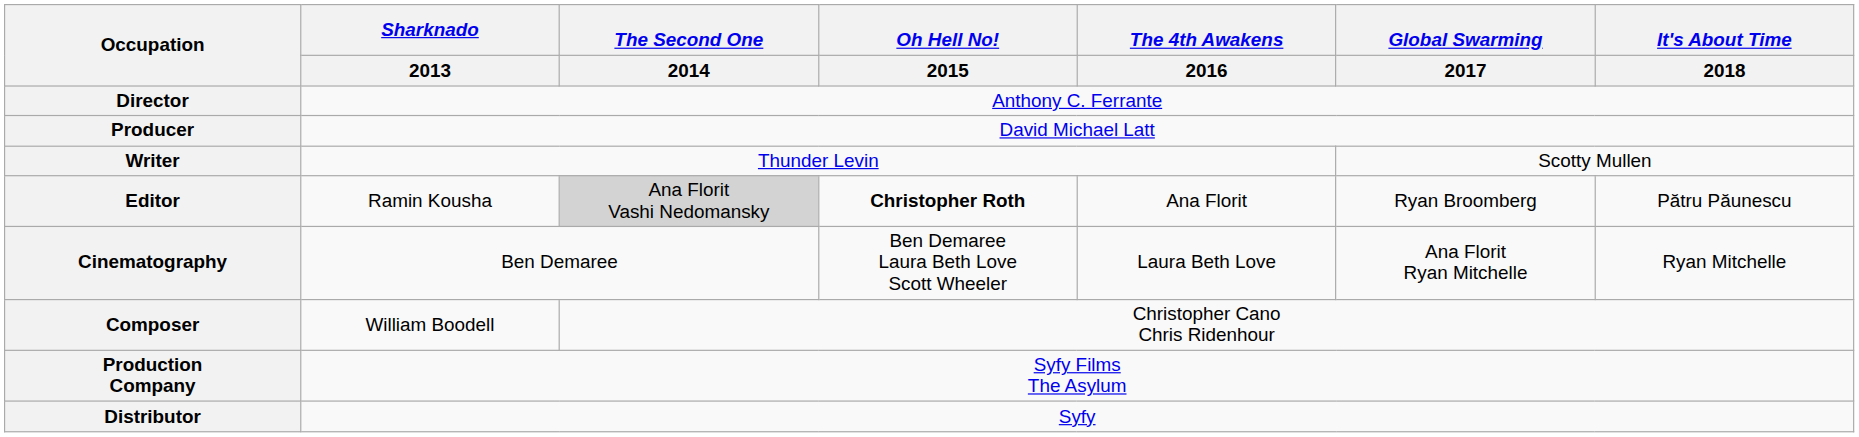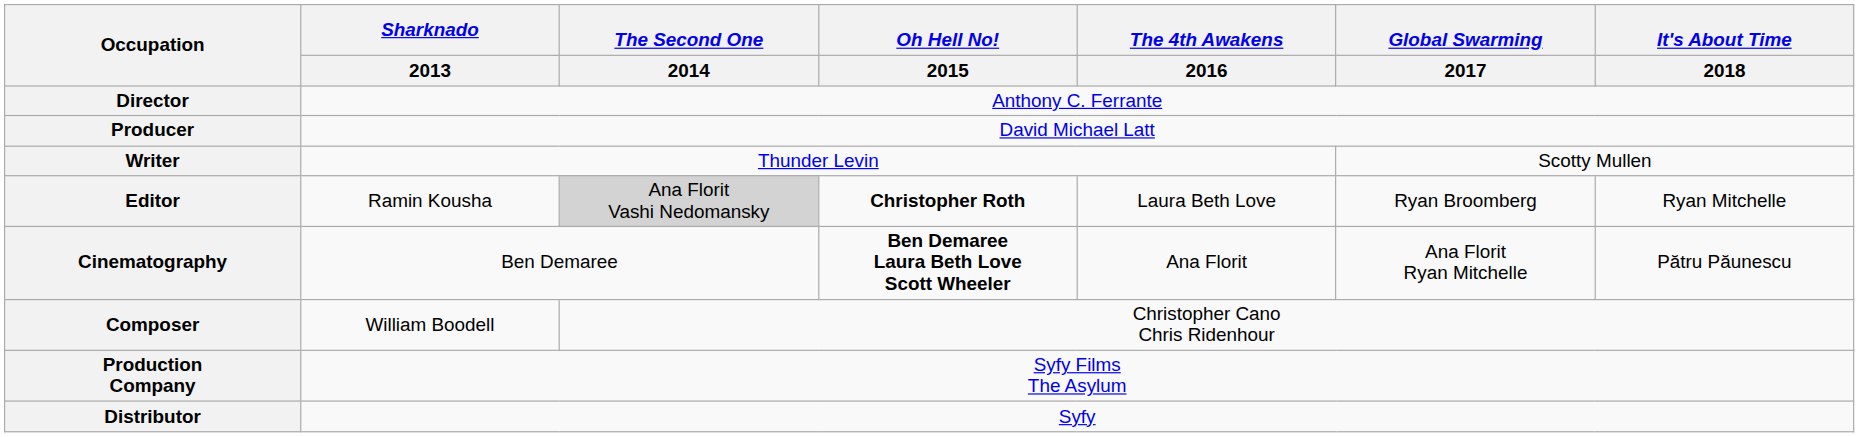 <table class="wikitable" style="text-align:center; width:99%;">
 <tr>
 <th rowspan="2">Occupation</th>
 <th style="width:14%;"><em><a href='#'>Sharknado</a></em></th>
 <th style="width:14%;"><em><a href='#'><br>The Second One</a></em></th>
 <th style="width:14%;"><em><a href='#'><br>Oh Hell No!</a></em></th>
 <th style="width:14%;"><em><a href='#'><br>The 4th Awakens</a></em></th>
 <th style="width:14%;"><em><a href='#'><br>Global Swarming</a></em></th>
 <th style="width:14%;"><em><a href='#'><br>It's About Time</a></em></th>
 </tr>
 <tr>
 <th>2013</th>
 <th>2014</th>
 <th>2015</th>
 <th>2016</th>
 <th>2017</th>
 <th>2018</th>
 </tr>
 <tr>
 <th>Director</th>
 <td colspan="6"><a href='#'>Anthony C. Ferrante</a></td>
 </tr>
 <tr>
 <th>Producer</th>
 <td colspan="6"><a href='#'>David Michael Latt</a></td>
 </tr>
 <tr>
 <th>Writer</th>
 <td colspan="4"><a href='#'>Thunder Levin</a></td>
 <td colspan="2" colespan=""2"">Scotty Mullen</td>
 </tr>
 <tr>
 <th>Editor</th>
 <td>Ramin Kousha</td>
 <td style="background: lightgrey;">Ana Florit<br>Vashi Nedomansky</td>
 <td><strong>Christopher Roth</strong></td>
-<td>Ana Florit</td>
+<td>Laura Beth Love</td>
 <td>Ryan Broomberg</td>
-<td>Pătru Păunescu</td>
+<td>Ryan Mitchelle</td>
 </tr>
 <tr>
 <th>Cinematography</th>
 <td colspan="2">Ben Demaree</td>
-<td>Ben Demaree<br>Laura Beth Love<br>Scott Wheeler</td>
-<td>Laura Beth Love</td>
+<td><strong>Ben Demaree<br>Laura Beth Love<br>Scott Wheeler</strong></td>
+<td>Ana Florit</td>
 <td>Ana Florit<br>Ryan Mitchelle</td>
-<td>Ryan Mitchelle</td>
+<td>Pătru Păunescu</td>
 </tr>
 <tr>
 <th>Composer</th>
 <td>William Boodell</td>
 <td colspan="5">Christopher Cano<br>Chris Ridenhour</td>
 </tr>
 <tr>
 <th>Production<br>Company</th>
 <td colspan="6"><a href='#'>Syfy Films</a><br><a href='#'>The Asylum</a></td>
 </tr>
 <tr>
 <th>Distributor</th>
 <td colspan="6"><a href='#'>Syfy</a></td>
 </tr>
 </table>
